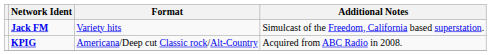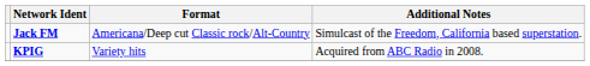 <table class="wikitable">
 <tr>
 <th></th>
 <th>Network Ident</th>
 <th>Format</th>
 <th>Additional Notes</th>
 </tr>
 <tr style="vertical-align: top; text-align: left;">
 <td></td>
 <td><strong><a href='#'>Jack FM</a></strong></td>
-<td><a href='#'>Variety hits</a></td>
+<td><a href='#'>Americana</a>/Deep cut <a href='#'>Classic rock</a>/<a href='#'>Alt-Country</a></td>
 <td>Simulcast of the <a href='#'>Freedom, California</a> based <a href='#'>superstation</a>.</td>
 </tr>
 <tr style="vertical-align: top; text-align: left;">
 <td></td>
 <td><strong><a href='#'>KPIG</a></strong></td>
-<td><a href='#'>Americana</a>/Deep cut <a href='#'>Classic rock</a>/<a href='#'>Alt-Country</a></td>
+<td><a href='#'>Variety hits</a></td>
 <td>Acquired from <a href='#'>ABC Radio</a> in 2008.</td>
 </tr>
 <tr style="vertical-align: top; text-align: left;">
 </tr>
 </table>
